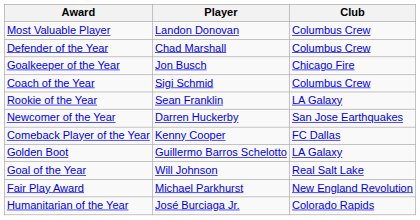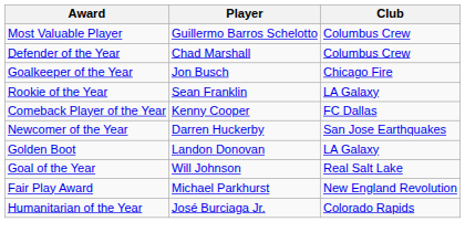 <table class="wikitable" style="font-size:100%">
 <tr>
 <th>Award</th>
 <th>Player</th>
 <th>Club</th>
 </tr>
 <tr>
 <td><a href='#'>Most Valuable Player</a></td>
-<td> <a href='#'>Landon Donovan</a></td>
+<td> <a href='#'>Guillermo Barros Schelotto</a></td>
 <td><a href='#'>Columbus Crew</a></td>
 </tr>
 <tr>
 <td><a href='#'>Defender of the Year</a></td>
 <td> <a href='#'>Chad Marshall</a></td>
 <td><a href='#'>Columbus Crew</a></td>
 </tr>
 <tr>
 <td><a href='#'>Goalkeeper of the Year</a></td>
 <td> <a href='#'>Jon Busch</a></td>
 <td><a href='#'>Chicago Fire</a></td>
 </tr>
 <tr>
-<td><a href='#'>Coach of the Year</a></td>
-<td> <a href='#'>Sigi Schmid</a></td>
-<td><a href='#'>Columbus Crew</a></td>
-</tr>
-<tr>
 <td><a href='#'>Rookie of the Year</a></td>
 <td> <a href='#'>Sean Franklin</a></td>
 <td><a href='#'>LA Galaxy</a></td>
+</tr>
+<tr>
+<td><a href='#'>Comeback Player of the Year</a></td>
+<td> <a href='#'>Kenny Cooper</a></td>
+<td><a href='#'>FC Dallas</a></td>
 </tr>
 <tr>
 <td><a href='#'>Newcomer of the Year</a></td>
 <td> <a href='#'>Darren Huckerby</a></td>
 <td><a href='#'>San Jose Earthquakes</a></td>
 </tr>
 <tr>
-<td><a href='#'>Comeback Player of the Year</a></td>
-<td> <a href='#'>Kenny Cooper</a></td>
-<td><a href='#'>FC Dallas</a></td>
-</tr>
-<tr>
 <td><a href='#'>Golden Boot</a></td>
-<td> <a href='#'>Guillermo Barros Schelotto</a></td>
+<td> <a href='#'>Landon Donovan</a></td>
 <td><a href='#'>LA Galaxy</a></td>
 </tr>
 <tr>
 <td><a href='#'>Goal of the Year</a></td>
 <td> <a href='#'>Will Johnson</a></td>
 <td><a href='#'>Real Salt Lake</a></td>
 </tr>
 <tr>
 <td><a href='#'>Fair Play Award</a></td>
 <td> <a href='#'>Michael Parkhurst</a></td>
 <td><a href='#'>New England Revolution</a></td>
 </tr>
 <tr>
 <td><a href='#'>Humanitarian of the Year</a></td>
 <td> <a href='#'>José Burciaga Jr.</a></td>
 <td><a href='#'>Colorado Rapids</a></td>
 </tr>
 </table>
